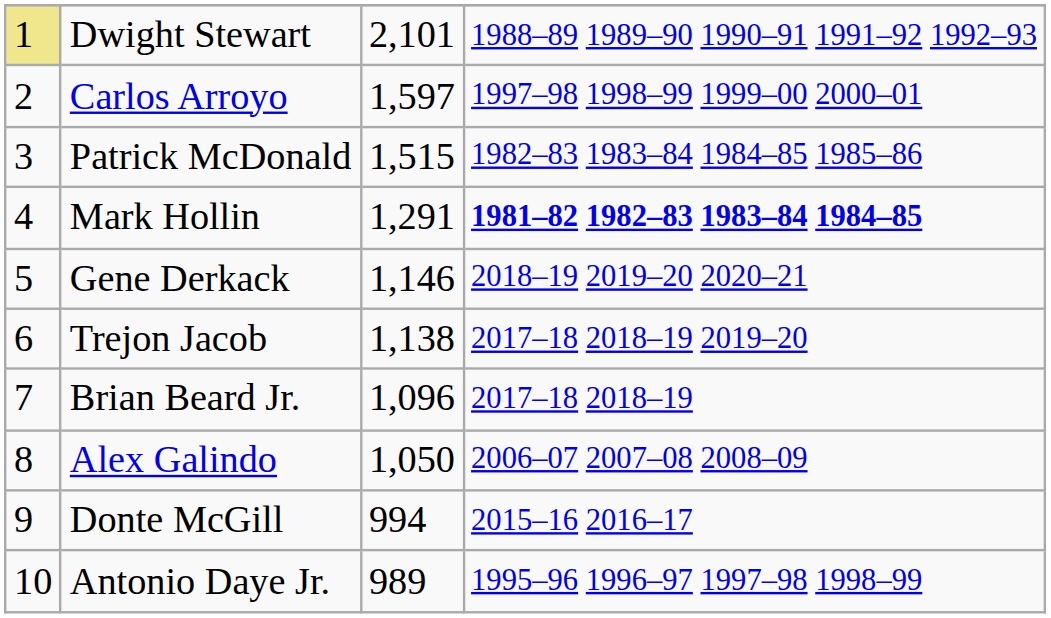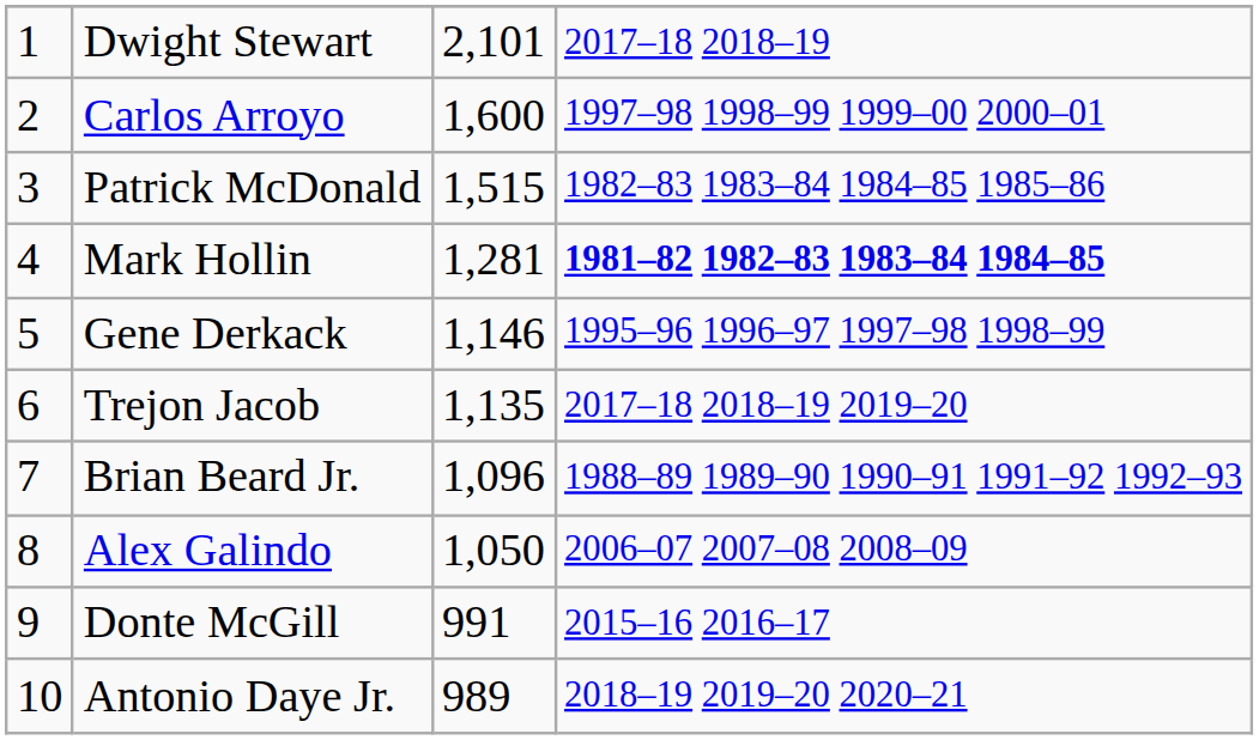 <table class="wikitable">
 <tr>
 </tr>
 <tr>
-<td style="background: khaki;">1</td>
+<td>1</td>
 <td>Dwight Stewart</td>
 <td>2,101</td>
-<td style="font-size:80%;"><a href='#'>1988–89</a> <a href='#'>1989–90</a> <a href='#'>1990–91</a> <a href='#'>1991–92</a> <a href='#'>1992–93</a></td>
+<td style="font-size:80%;"><a href='#'>2017–18</a> <a href='#'>2018–19</a></td>
 </tr>
 <tr>
 <td>2</td>
 <td><a href='#'>Carlos Arroyo</a></td>
-<td>1,597</td>
+<td>1,600</td>
 <td style="font-size:80%;"><a href='#'>1997–98</a> <a href='#'>1998–99</a> <a href='#'>1999–00</a> <a href='#'>2000–01</a></td>
 </tr>
 <tr>
 <td>3</td>
 <td>Patrick McDonald</td>
 <td>1,515</td>
 <td style="font-size:80%;"><a href='#'>1982–83</a> <a href='#'>1983–84</a> <a href='#'>1984–85</a> <a href='#'>1985–86</a></td>
 </tr>
 <tr>
 <td>4</td>
 <td>Mark Hollin</td>
-<td>1,291</td>
+<td>1,281</td>
 <td style="font-size:80%;"><strong><a href='#'>1981–82</a> <a href='#'>1982–83</a> <a href='#'>1983–84</a> <a href='#'>1984–85</a></strong></td>
 </tr>
 <tr>
 <td>5</td>
 <td>Gene Derkack</td>
 <td>1,146</td>
-<td style="font-size:80%;"><a href='#'>2018–19</a> <a href='#'>2019–20</a> <a href='#'>2020–21</a></td>
+<td style="font-size:80%;"><a href='#'>1995–96</a> <a href='#'>1996–97</a> <a href='#'>1997–98</a> <a href='#'>1998–99</a></td>
 </tr>
 <tr>
 <td>6</td>
 <td>Trejon Jacob</td>
-<td>1,138</td>
+<td>1,135</td>
 <td style="font-size:80%;"><a href='#'>2017–18</a> <a href='#'>2018–19</a> <a href='#'>2019–20</a></td>
 </tr>
 <tr>
 <td>7</td>
 <td>Brian Beard Jr.</td>
 <td>1,096</td>
-<td style="font-size:80%;"><a href='#'>2017–18</a> <a href='#'>2018–19</a></td>
+<td style="font-size:80%;"><a href='#'>1988–89</a> <a href='#'>1989–90</a> <a href='#'>1990–91</a> <a href='#'>1991–92</a> <a href='#'>1992–93</a></td>
 </tr>
 <tr>
 <td>8</td>
 <td><a href='#'>Alex Galindo</a></td>
 <td>1,050</td>
 <td style="font-size:80%;"><a href='#'>2006–07</a> <a href='#'>2007–08</a> <a href='#'>2008–09</a></td>
 </tr>
 <tr>
 <td>9</td>
 <td>Donte McGill</td>
-<td>994</td>
+<td>991</td>
 <td style="font-size:80%;"><a href='#'>2015–16</a> <a href='#'>2016–17</a></td>
 </tr>
 <tr>
 <td>10</td>
 <td>Antonio Daye Jr.</td>
 <td>989</td>
-<td style="font-size:80%;"><a href='#'>1995–96</a> <a href='#'>1996–97</a> <a href='#'>1997–98</a> <a href='#'>1998–99</a></td>
+<td style="font-size:80%;"><a href='#'>2018–19</a> <a href='#'>2019–20</a> <a href='#'>2020–21</a></td>
 </tr>
 </table>
